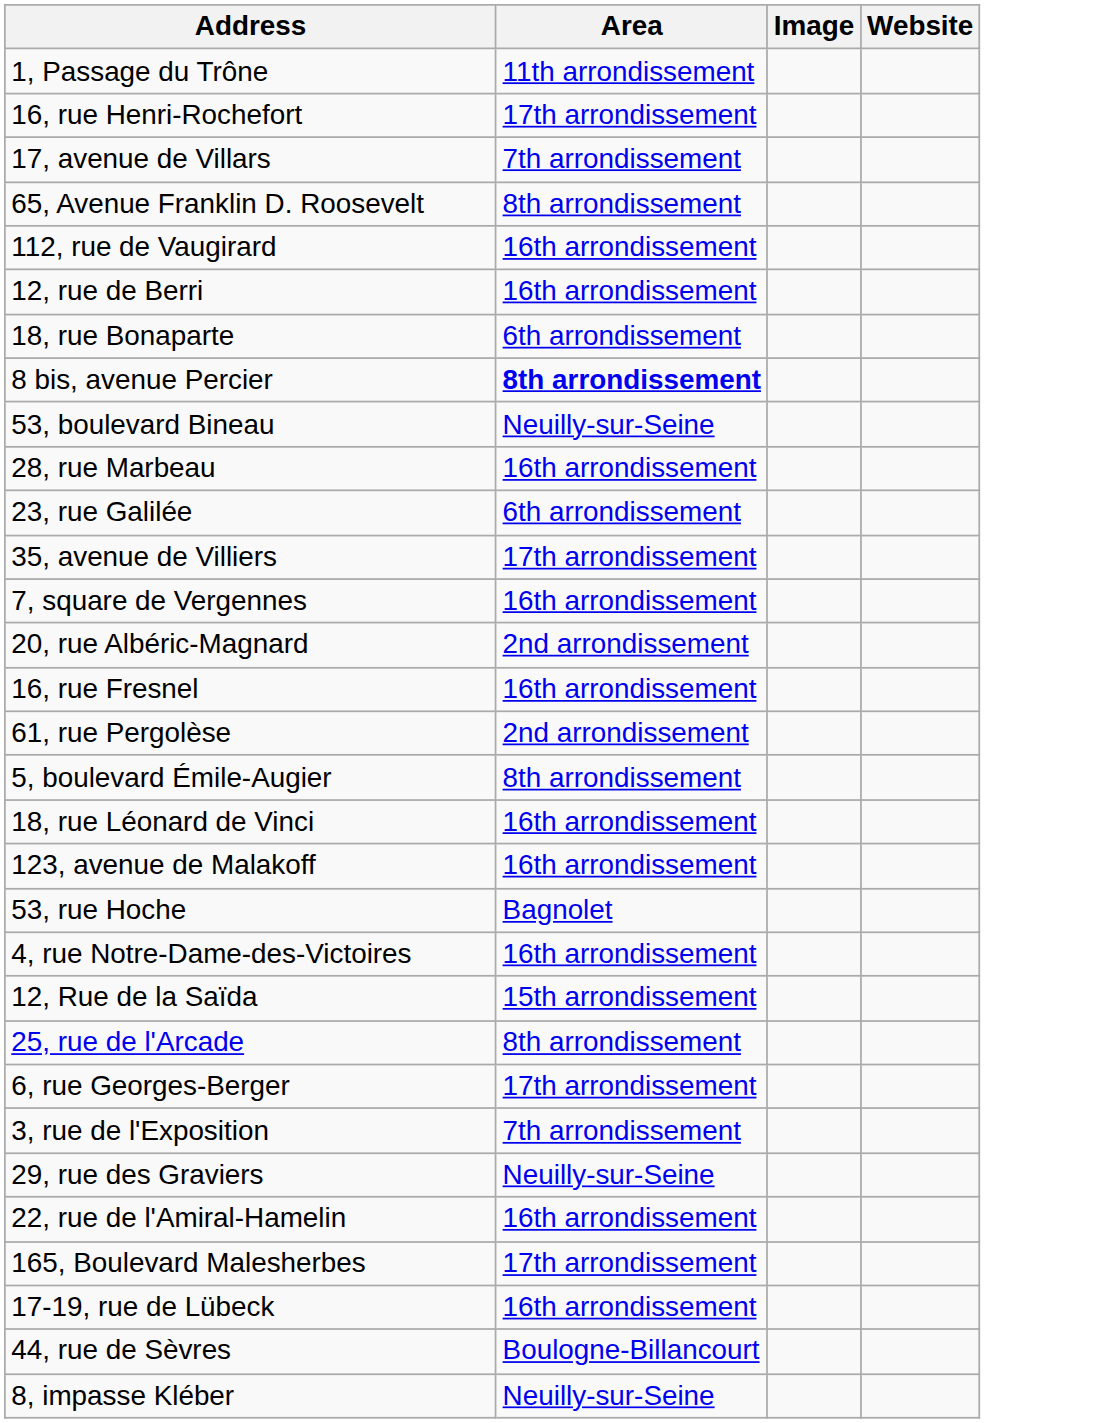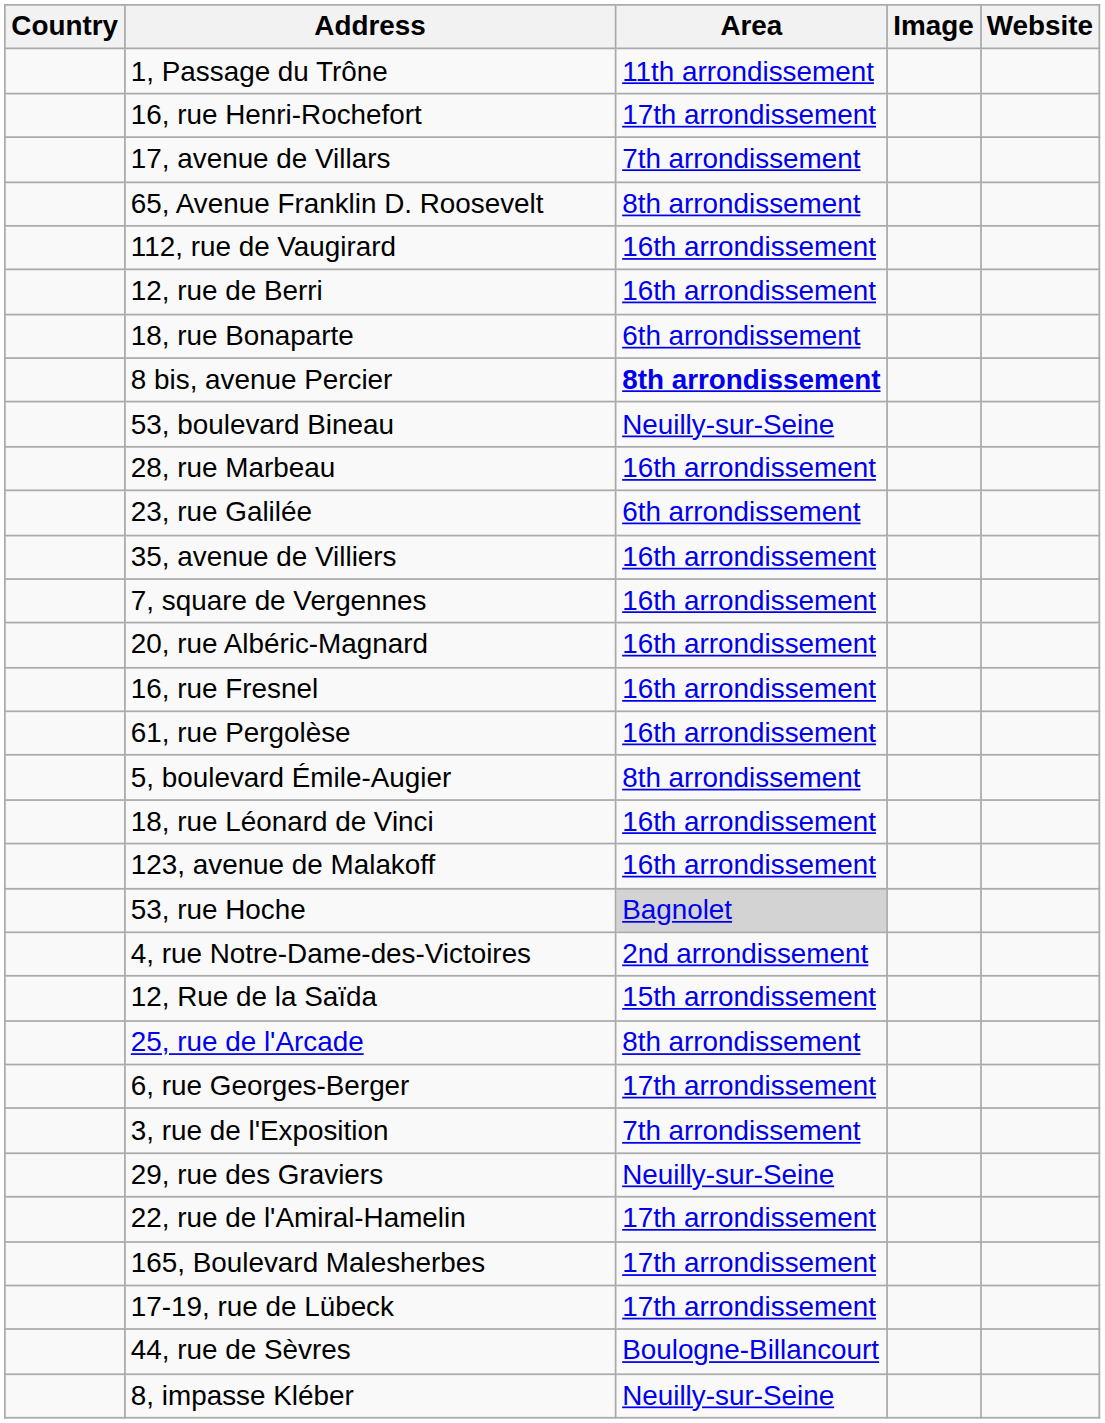 <table class="wikitable sortable">
 <tr>
+<th>Country</th>
 <th width=275px>Address</th>
 <th>Area</th>
 <th>Image</th>
 <th>Website</th>
 </tr>
 <tr>
+<td></td>
 <td>1, Passage du Trône</td>
 <td><a href='#'>11th arrondissement</a></td>
 <td></td>
 <td></td>
 </tr>
 <tr>
+<td></td>
 <td>16, rue Henri-Rochefort</td>
 <td><a href='#'>17th arrondissement</a></td>
 <td></td>
 <td></td>
 </tr>
 <tr>
+<td></td>
 <td>17, avenue de Villars</td>
 <td><a href='#'>7th arrondissement</a></td>
 <td></td>
 <td></td>
 </tr>
 <tr>
+<td></td>
 <td>65, Avenue Franklin D. Roosevelt</td>
 <td><a href='#'>8th arrondissement</a></td>
 <td></td>
 <td></td>
 </tr>
 <tr>
+<td></td>
 <td>112, rue de Vaugirard</td>
 <td><a href='#'>16th arrondissement</a></td>
 <td></td>
 <td></td>
 </tr>
 <tr>
+<td></td>
 <td>12, rue de Berri</td>
 <td><a href='#'>16th arrondissement</a></td>
 <td></td>
 <td></td>
 </tr>
 <tr>
+<td></td>
 <td>18, rue Bonaparte</td>
 <td><a href='#'>6th arrondissement</a></td>
 <td></td>
 <td></td>
 </tr>
 <tr>
+<td></td>
 <td>8 bis, avenue Percier</td>
 <td><strong><a href='#'>8th arrondissement</a></strong></td>
 <td></td>
 <td></td>
 </tr>
 <tr>
+<td></td>
 <td>53, boulevard Bineau</td>
 <td><a href='#'>Neuilly-sur-Seine</a></td>
 <td></td>
 <td></td>
 </tr>
 <tr>
+<td></td>
 <td>28, rue Marbeau</td>
 <td><a href='#'>16th arrondissement</a></td>
 <td></td>
 <td></td>
 </tr>
 <tr>
+<td></td>
 <td>23, rue Galilée</td>
 <td><a href='#'>6th arrondissement</a></td>
 <td></td>
 <td></td>
 </tr>
 <tr>
+<td></td>
 <td>35, avenue de Villiers</td>
-<td><a href='#'>17th arrondissement</a></td>
+<td><a href='#'>16th arrondissement</a></td>
 <td></td>
 <td></td>
 </tr>
 <tr>
+<td></td>
 <td>7, square de Vergennes</td>
 <td><a href='#'>16th arrondissement</a></td>
 <td></td>
 <td></td>
 </tr>
 <tr>
+<td></td>
 <td>20, rue Albéric-Magnard</td>
-<td><a href='#'>2nd arrondissement</a></td>
+<td><a href='#'>16th arrondissement</a></td>
 <td></td>
 <td></td>
 </tr>
 <tr>
+<td></td>
 <td>16, rue Fresnel</td>
 <td><a href='#'>16th arrondissement</a></td>
 <td></td>
 <td></td>
 </tr>
 <tr>
+<td></td>
 <td>61, rue Pergolèse</td>
-<td><a href='#'>2nd arrondissement</a></td>
+<td><a href='#'>16th arrondissement</a></td>
 <td></td>
 <td></td>
 </tr>
 <tr>
+<td></td>
 <td>5, boulevard Émile-Augier</td>
 <td><a href='#'>8th arrondissement</a></td>
 <td></td>
 <td></td>
 </tr>
 <tr>
+<td></td>
 <td>18, rue Léonard de Vinci</td>
 <td><a href='#'>16th arrondissement</a></td>
 <td></td>
 <td></td>
 </tr>
 <tr>
+<td></td>
 <td>123, avenue de Malakoff</td>
 <td><a href='#'>16th arrondissement</a></td>
 <td></td>
 <td></td>
 </tr>
 <tr>
+<td></td>
 <td>53, rue Hoche</td>
-<td><a href='#'>Bagnolet</a></td>
+<td style="background: lightgrey;"><a href='#'>Bagnolet</a></td>
 <td></td>
 <td></td>
 </tr>
 <tr>
+<td></td>
 <td>4, rue Notre-Dame-des-Victoires</td>
-<td><a href='#'>16th arrondissement</a></td>
+<td><a href='#'>2nd arrondissement</a></td>
 <td></td>
 <td></td>
 </tr>
 <tr>
+<td></td>
 <td>12, Rue de la Saïda</td>
 <td><a href='#'>15th arrondissement</a></td>
 <td></td>
 <td></td>
 </tr>
 <tr>
+<td></td>
 <td><a href='#'>25, rue de l'Arcade</a></td>
 <td><a href='#'>8th arrondissement</a></td>
 <td></td>
 <td></td>
 </tr>
 <tr>
+<td></td>
 <td>6, rue Georges-Berger</td>
 <td><a href='#'>17th arrondissement</a></td>
 <td></td>
 <td></td>
 </tr>
 <tr>
+<td></td>
 <td>3, rue de l'Exposition</td>
 <td><a href='#'>7th arrondissement</a></td>
 <td></td>
 <td></td>
 </tr>
 <tr>
+<td></td>
 <td>29, rue des Graviers</td>
 <td><a href='#'>Neuilly-sur-Seine</a></td>
 <td></td>
 <td></td>
 </tr>
 <tr>
+<td></td>
 <td>22, rue de l'Amiral-Hamelin</td>
-<td><a href='#'>16th arrondissement</a></td>
+<td><a href='#'>17th arrondissement</a></td>
 <td></td>
 <td></td>
 </tr>
 <tr>
+<td></td>
 <td>165, Boulevard Malesherbes</td>
 <td><a href='#'>17th arrondissement</a></td>
 <td></td>
 <td></td>
 </tr>
 <tr>
+<td></td>
 <td>17-19, rue de Lübeck</td>
-<td><a href='#'>16th arrondissement</a></td>
+<td><a href='#'>17th arrondissement</a></td>
 <td></td>
 <td></td>
 </tr>
 <tr>
+<td></td>
 <td>44, rue de Sèvres</td>
 <td><a href='#'>Boulogne-Billancourt</a></td>
 <td></td>
 <td></td>
 </tr>
 <tr>
+<td></td>
 <td>8, impasse Kléber</td>
 <td><a href='#'>Neuilly-sur-Seine</a></td>
 <td></td>
 <td></td>
 </tr>
 </table>
